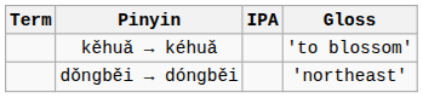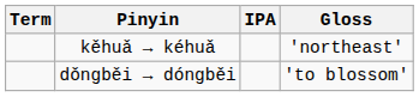 <table class="wikitable" style="text-align: center">
 <tr>
 <th>Term</th>
 <th>Pinyin</th>
 <th>IPA</th>
 <th>Gloss</th>
 </tr>
 <tr>
 <td></td>
 <td>kěhuǎ → kéhuǎ</td>
 <td></td>
-<td>'to blossom'</td>
+<td>'northeast'</td>
 </tr>
 <tr>
 <td></td>
 <td>dǒngběi → dóngběi</td>
 <td></td>
-<td>'northeast'</td>
+<td>'to blossom'</td>
 </tr>
 </table>
